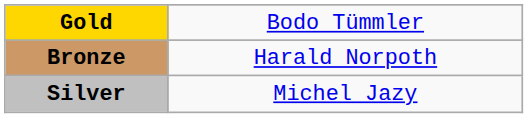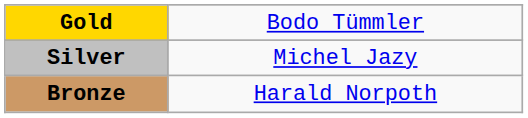 <table class="wikitable" style="text-align:center; " width="35%">
 <tr>
 <td bgcolor="gold"><strong>Gold</strong></td>
 <td><a href='#'>Bodo Tümmler</a><br>  <small><em></em></small></td>
 </tr>
 <tr>
+<td bgcolor="silver"><strong>Silver</strong></td>
+<td><a href='#'>Michel Jazy</a><br>  <small><em></em></small></td>
+</tr>
+<tr>
 <td bgcolor="CC9966"><strong>Bronze</strong></td>
 <td><a href='#'>Harald Norpoth</a><br>  <small><em></em></small></td>
 </tr>
-<tr>
-<td bgcolor="silver"><strong>Silver</strong></td>
-<td><a href='#'>Michel Jazy</a><br>  <small><em></em></small></td>
-</tr>
 </table>
